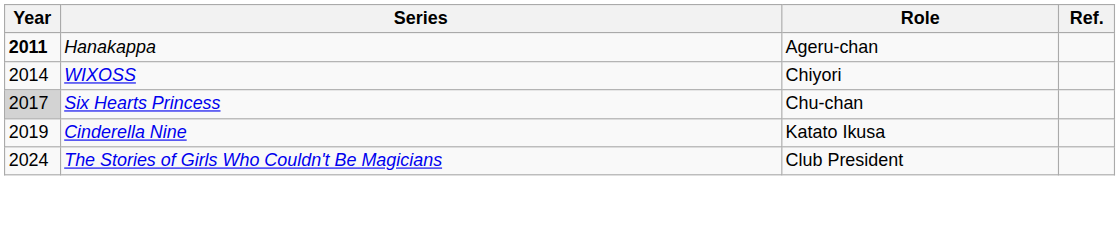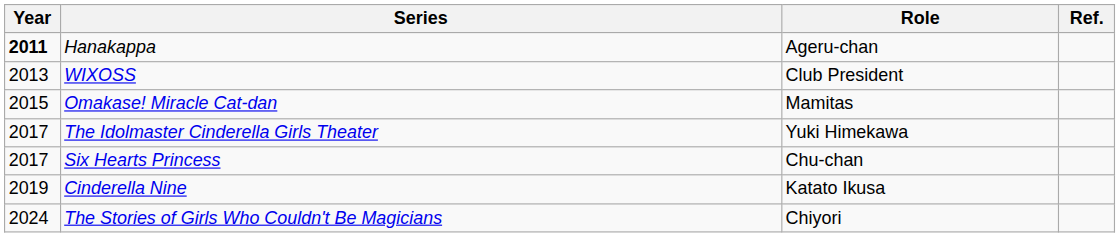 <table class="wikitable" width="50%">
 <tr>
 <th scope="col" width=5%>Year</th>
 <th scope="col" width=65%>Series</th>
 <th scope="col" width=25%>Role</th>
 <th scope="col" width=5%>Ref.</th>
 </tr>
 <tr>
 <td><strong>2011</strong></td>
 <td><em>Hanakappa</em></td>
 <td>Ageru-chan</td>
 <td></td>
 </tr>
 <tr>
-<td>2014</td>
+<td>2013</td>
 <td><em><a href='#'>WIXOSS</a></em></td>
-<td>Chiyori</td>
+<td>Club President</td>
 <td></td>
 </tr>
 <tr>
-<td style="background: lightgrey;">2017</td>
+<td>2015</td>
+<td><em><a href='#'>Omakase! Miracle Cat-dan</a></em></td>
+<td>Mamitas</td>
+<td></td>
+</tr>
+<tr>
+<td>2017</td>
+<td><em><a href='#'>The Idolmaster Cinderella Girls Theater</a></em></td>
+<td>Yuki Himekawa</td>
+<td></td>
+</tr>
+<tr>
+<td>2017</td>
 <td><em><a href='#'>Six Hearts Princess</a></em></td>
 <td>Chu-chan</td>
 <td></td>
 </tr>
 <tr>
 <td>2019</td>
 <td><em><a href='#'>Cinderella Nine</a></em></td>
 <td>Katato Ikusa</td>
 <td></td>
 </tr>
 <tr>
 <td>2024</td>
 <td><em><a href='#'>The Stories of Girls Who Couldn't Be Magicians</a></em></td>
-<td>Club President</td>
+<td>Chiyori</td>
 <td></td>
 </tr>
 </table>
